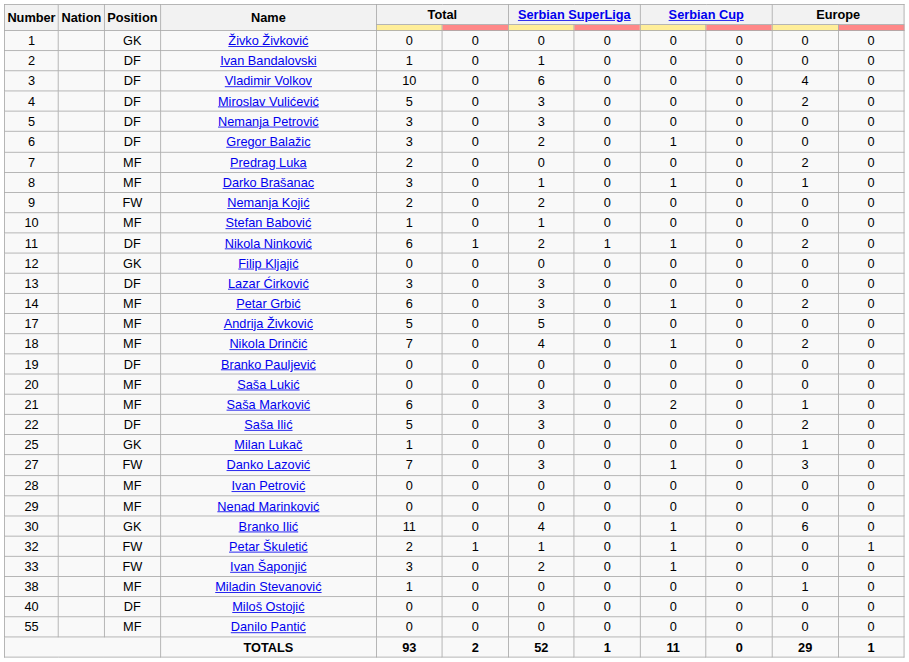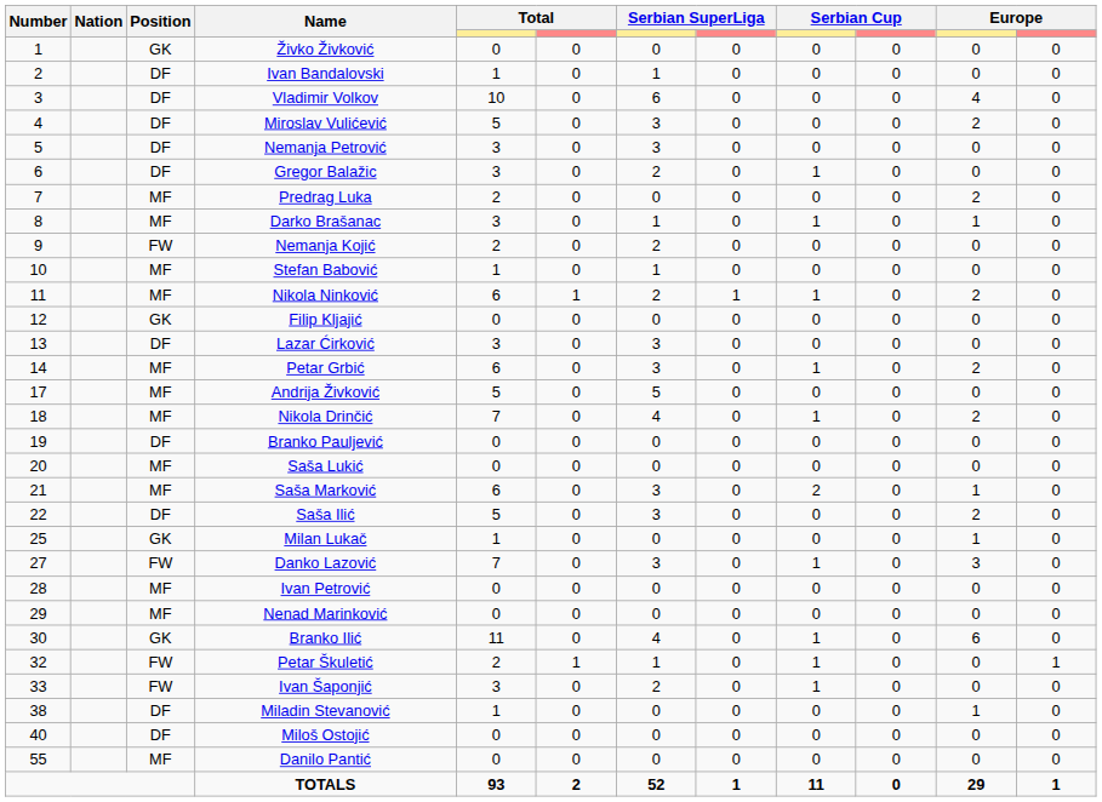 <table class="wikitable" style="font-size: 95%; text-align: center;">
 <tr>
 <th width=40 rowspan="2">Number</th>
 <th width=40 rowspan="2">Nation</th>
 <th width=40 rowspan="2">Position</th>
 <th width=250 rowspan="2">Name</th>
 <th width=150 colspan="2">Total</th>
 <th width=150 colspan="2"><a href='#'>Serbian SuperLiga</a></th>
 <th width=150 colspan="2"><a href='#'>Serbian Cup</a></th>
 <th width=150 colspan="2">Europe</th>
 </tr>
 <tr>
 <th width=60 style="background: #FFEE99"></th>
 <th width=60 style="background: #FF8888"></th>
 <th width=60 style="background: #FFEE99"></th>
 <th width=60 style="background: #FF8888"></th>
 <th width=60 style="background: #FFEE99"></th>
 <th width=60 style="background: #FF8888"></th>
 <th width=60 style="background: #FFEE99"></th>
 <th width=60 style="background: #FF8888"></th>
 </tr>
 <tr>
 <td>1</td>
 <td></td>
 <td>GK</td>
 <td><a href='#'>Živko Živković</a></td>
 <td>0</td>
 <td>0</td>
 <td>0</td>
 <td>0</td>
 <td>0</td>
 <td>0</td>
 <td>0</td>
 <td>0</td>
 </tr>
 <tr>
 <td>2</td>
 <td></td>
 <td>DF</td>
 <td><a href='#'>Ivan Bandalovski</a></td>
 <td>1</td>
 <td>0</td>
 <td>1</td>
 <td>0</td>
 <td>0</td>
 <td>0</td>
 <td>0</td>
 <td>0</td>
 </tr>
 <tr>
 <td>3</td>
 <td></td>
 <td>DF</td>
 <td><a href='#'>Vladimir Volkov</a></td>
 <td>10</td>
 <td>0</td>
 <td>6</td>
 <td>0</td>
 <td>0</td>
 <td>0</td>
 <td>4</td>
 <td>0</td>
 </tr>
 <tr>
 <td>4</td>
 <td></td>
 <td>DF</td>
 <td><a href='#'>Miroslav Vulićević</a></td>
 <td>5</td>
 <td>0</td>
 <td>3</td>
 <td>0</td>
 <td>0</td>
 <td>0</td>
 <td>2</td>
 <td>0</td>
 </tr>
 <tr>
 <td>5</td>
 <td></td>
 <td>DF</td>
 <td><a href='#'>Nemanja Petrović</a></td>
 <td>3</td>
 <td>0</td>
 <td>3</td>
 <td>0</td>
 <td>0</td>
 <td>0</td>
 <td>0</td>
 <td>0</td>
 </tr>
 <tr>
 <td>6</td>
 <td></td>
 <td>DF</td>
 <td><a href='#'>Gregor Balažic</a></td>
 <td>3</td>
 <td>0</td>
 <td>2</td>
 <td>0</td>
 <td>1</td>
 <td>0</td>
 <td>0</td>
 <td>0</td>
 </tr>
 <tr>
 <td>7</td>
 <td></td>
 <td>MF</td>
 <td><a href='#'>Predrag Luka</a></td>
 <td>2</td>
 <td>0</td>
 <td>0</td>
 <td>0</td>
 <td>0</td>
 <td>0</td>
 <td>2</td>
 <td>0</td>
 </tr>
 <tr>
 <td>8</td>
 <td></td>
 <td>MF</td>
 <td><a href='#'>Darko Brašanac</a></td>
 <td>3</td>
 <td>0</td>
 <td>1</td>
 <td>0</td>
 <td>1</td>
 <td>0</td>
 <td>1</td>
 <td>0</td>
 </tr>
 <tr>
 <td>9</td>
 <td></td>
 <td>FW</td>
 <td><a href='#'>Nemanja Kojić</a></td>
 <td>2</td>
 <td>0</td>
 <td>2</td>
 <td>0</td>
 <td>0</td>
 <td>0</td>
 <td>0</td>
 <td>0</td>
 </tr>
 <tr>
 <td>10</td>
 <td></td>
 <td>MF</td>
 <td><a href='#'>Stefan Babović</a></td>
 <td>1</td>
 <td>0</td>
 <td>1</td>
 <td>0</td>
 <td>0</td>
 <td>0</td>
 <td>0</td>
 <td>0</td>
 </tr>
 <tr>
 <td>11</td>
 <td></td>
-<td>DF</td>
+<td>MF</td>
 <td><a href='#'>Nikola Ninković</a></td>
 <td>6</td>
 <td>1</td>
 <td>2</td>
 <td>1</td>
 <td>1</td>
 <td>0</td>
 <td>2</td>
 <td>0</td>
 </tr>
 <tr>
 <td>12</td>
 <td></td>
 <td>GK</td>
 <td><a href='#'>Filip Kljajić</a></td>
 <td>0</td>
 <td>0</td>
 <td>0</td>
 <td>0</td>
 <td>0</td>
 <td>0</td>
 <td>0</td>
 <td>0</td>
 </tr>
 <tr>
 <td>13</td>
 <td></td>
 <td>DF</td>
 <td><a href='#'>Lazar Ćirković</a></td>
 <td>3</td>
 <td>0</td>
 <td>3</td>
 <td>0</td>
 <td>0</td>
 <td>0</td>
 <td>0</td>
 <td>0</td>
 </tr>
 <tr>
 <td>14</td>
 <td></td>
 <td>MF</td>
 <td><a href='#'>Petar Grbić</a></td>
 <td>6</td>
 <td>0</td>
 <td>3</td>
 <td>0</td>
 <td>1</td>
 <td>0</td>
 <td>2</td>
 <td>0</td>
 </tr>
 <tr>
 <td>17</td>
 <td></td>
 <td>MF</td>
 <td><a href='#'>Andrija Živković</a></td>
 <td>5</td>
 <td>0</td>
 <td>5</td>
 <td>0</td>
 <td>0</td>
 <td>0</td>
 <td>0</td>
 <td>0</td>
 </tr>
 <tr>
 <td>18</td>
 <td></td>
 <td>MF</td>
 <td><a href='#'>Nikola Drinčić</a></td>
 <td>7</td>
 <td>0</td>
 <td>4</td>
 <td>0</td>
 <td>1</td>
 <td>0</td>
 <td>2</td>
 <td>0</td>
 </tr>
 <tr>
 <td>19</td>
 <td></td>
 <td>DF</td>
 <td><a href='#'>Branko Pauljević</a></td>
 <td>0</td>
 <td>0</td>
 <td>0</td>
 <td>0</td>
 <td>0</td>
 <td>0</td>
 <td>0</td>
 <td>0</td>
 </tr>
 <tr>
 <td>20</td>
 <td></td>
 <td>MF</td>
 <td><a href='#'>Saša Lukić</a></td>
 <td>0</td>
 <td>0</td>
 <td>0</td>
 <td>0</td>
 <td>0</td>
 <td>0</td>
 <td>0</td>
 <td>0</td>
 </tr>
 <tr>
 <td>21</td>
 <td></td>
 <td>MF</td>
 <td><a href='#'>Saša Marković</a></td>
 <td>6</td>
 <td>0</td>
 <td>3</td>
 <td>0</td>
 <td>2</td>
 <td>0</td>
 <td>1</td>
 <td>0</td>
 </tr>
 <tr>
 <td>22</td>
 <td></td>
 <td>DF</td>
 <td><a href='#'>Saša Ilić</a></td>
 <td>5</td>
 <td>0</td>
 <td>3</td>
 <td>0</td>
 <td>0</td>
 <td>0</td>
 <td>2</td>
 <td>0</td>
 </tr>
 <tr>
 <td>25</td>
 <td></td>
 <td>GK</td>
 <td><a href='#'>Milan Lukač</a></td>
 <td>1</td>
 <td>0</td>
 <td>0</td>
 <td>0</td>
 <td>0</td>
 <td>0</td>
 <td>1</td>
 <td>0</td>
 </tr>
 <tr>
 <td>27</td>
 <td></td>
 <td>FW</td>
 <td><a href='#'>Danko Lazović</a></td>
 <td>7</td>
 <td>0</td>
 <td>3</td>
 <td>0</td>
 <td>1</td>
 <td>0</td>
 <td>3</td>
 <td>0</td>
 </tr>
 <tr>
 <td>28</td>
 <td></td>
 <td>MF</td>
 <td><a href='#'>Ivan Petrović</a></td>
 <td>0</td>
 <td>0</td>
 <td>0</td>
 <td>0</td>
 <td>0</td>
 <td>0</td>
 <td>0</td>
 <td>0</td>
 </tr>
 <tr>
 <td>29</td>
 <td></td>
 <td>MF</td>
 <td><a href='#'>Nenad Marinković</a></td>
 <td>0</td>
 <td>0</td>
 <td>0</td>
 <td>0</td>
 <td>0</td>
 <td>0</td>
 <td>0</td>
 <td>0</td>
 </tr>
 <tr>
 <td>30</td>
 <td></td>
 <td>GK</td>
 <td><a href='#'>Branko Ilić</a></td>
 <td>11</td>
 <td>0</td>
 <td>4</td>
 <td>0</td>
 <td>1</td>
 <td>0</td>
 <td>6</td>
 <td>0</td>
 </tr>
 <tr>
 <td>32</td>
 <td></td>
 <td>FW</td>
 <td><a href='#'>Petar Škuletić</a></td>
 <td>2</td>
 <td>1</td>
 <td>1</td>
 <td>0</td>
 <td>1</td>
 <td>0</td>
 <td>0</td>
 <td>1</td>
 </tr>
 <tr>
 <td>33</td>
 <td></td>
 <td>FW</td>
 <td><a href='#'>Ivan Šaponjić</a></td>
 <td>3</td>
 <td>0</td>
 <td>2</td>
 <td>0</td>
 <td>1</td>
 <td>0</td>
 <td>0</td>
 <td>0</td>
 </tr>
 <tr>
 <td>38</td>
 <td></td>
-<td>MF</td>
+<td>DF</td>
 <td><a href='#'>Miladin Stevanović</a></td>
 <td>1</td>
 <td>0</td>
 <td>0</td>
 <td>0</td>
 <td>0</td>
 <td>0</td>
 <td>1</td>
 <td>0</td>
 </tr>
 <tr>
 <td>40</td>
 <td></td>
 <td>DF</td>
 <td><a href='#'>Miloš Ostojić</a></td>
 <td>0</td>
 <td>0</td>
 <td>0</td>
 <td>0</td>
 <td>0</td>
 <td>0</td>
 <td>0</td>
 <td>0</td>
 </tr>
 <tr>
 <td>55</td>
 <td></td>
 <td>MF</td>
 <td><a href='#'>Danilo Pantić</a></td>
 <td>0</td>
 <td>0</td>
 <td>0</td>
 <td>0</td>
 <td>0</td>
 <td>0</td>
 <td>0</td>
 <td>0</td>
 </tr>
 <tr>
 <td colspan="3"></td>
 <td><strong>TOTALS</strong></td>
 <td><strong>93</strong></td>
 <td><strong>2</strong></td>
 <td><strong>52</strong></td>
 <td><strong>1</strong></td>
 <td><strong>11</strong></td>
 <td><strong>0</strong></td>
 <td><strong>29</strong></td>
 <td><strong>1</strong></td>
 </tr>
 </table>
